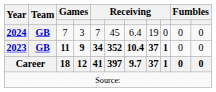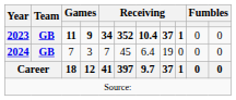 <table class= "wikitable" style="text-align:center;">
 <tr>
 <th rowspan="2">Year</th>
 <th rowspan="2">Team</th>
 <th colspan="2">Games</th>
 <th colspan="5">Receiving</th>
 <th colspan="2">Fumbles</th>
 </tr>
 <tr>
 <th></th>
 <th></th>
 <th></th>
 <th></th>
 <th></th>
 <th></th>
 <th></th>
 <th></th>
 <th></th>
 </tr>
 <tr>
+<th><a href='#'>2023</a></th>
+<th><a href='#'>GB</a></th>
+<td><strong>11</strong></td>
+<td><strong>9</strong></td>
+<td><strong>34</strong></td>
+<td><strong>352</strong></td>
+<td><strong>10.4</strong></td>
+<td><strong>37</strong></td>
+<td><strong>1</strong></td>
+<td>0</td>
+<td>0</td>
+</tr>
+<tr>
 <th><a href='#'>2024</a></th>
 <th><a href='#'>GB</a></th>
 <td>7</td>
 <td>3</td>
 <td>7</td>
 <td>45</td>
 <td>6.4</td>
 <td>19</td>
 <td>0</td>
-<td>0</td>
-<td>0</td>
-</tr>
-<tr>
-<th><a href='#'>2023</a></th>
-<th><a href='#'>GB</a></th>
-<td><strong>11</strong></td>
-<td><strong>9</strong></td>
-<td><strong>34</strong></td>
-<td><strong>352</strong></td>
-<td><strong>10.4</strong></td>
-<td><strong>37</strong></td>
-<td><strong>1</strong></td>
 <td>0</td>
 <td>0</td>
 </tr>
 <tr>
 <th colspan="2">Career</th>
 <th>18</th>
 <th>12</th>
 <th>41</th>
 <th>397</th>
 <th>9.7</th>
 <th>37</th>
 <th>1</th>
 <th>0</th>
 <th>0</th>
 </tr>
 <tr>
 <td colspan="11"><small>Source: </small></td>
 </tr>
 </table>
